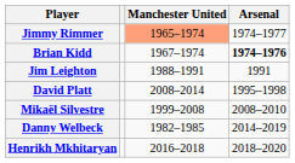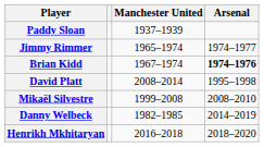 <table class="wikitable plainrowheaders">
 <tr>
 <th scope="col">Player</th>
 <th scope="col"></th>
 <th scope="col">Manchester United</th>
 <th scope="col">Arsenal</th>
 </tr>
 <tr>
+<th scope="row"> <a href='#'>Paddy Sloan</a></th>
+<td></td>
+<td style="text-align:center">1937–1939</td>
+<td style="text-align:center"></td>
+</tr>
+<tr>
 <th scope="row"> <a href='#'>Jimmy Rimmer</a></th>
 <td></td>
-<td style="background: lightsalmon; text-align:center">1965–1974</td>
+<td style="text-align:center">1965–1974</td>
 <td style="text-align:center">1974–1977</td>
 </tr>
 <tr>
 <th scope="row"> <a href='#'>Brian Kidd</a></th>
 <td></td>
 <td style="text-align:center">1967–1974</td>
 <td style="text-align:center"><strong>1974–1976</strong></td>
-</tr>
-<tr>
-<th scope="row"> <a href='#'>Jim Leighton</a></th>
-<td></td>
-<td style="text-align:center">1988–1991</td>
-<td style="text-align:center">1991</td>
 </tr>
 <tr>
 <th scope="row"> <a href='#'>David Platt</a></th>
 <td></td>
 <td style="text-align:center">2008–2014</td>
 <td style="text-align:center">1995–1998</td>
 </tr>
 <tr>
 <th scope="row"> <a href='#'>Mikaël Silvestre</a></th>
 <td></td>
 <td style="text-align:center">1999–2008</td>
 <td style="text-align:center">2008–2010</td>
 </tr>
 <tr>
 <th scope="row"> <a href='#'>Danny Welbeck</a></th>
 <td></td>
 <td style="text-align:center">1982–1985</td>
 <td style="text-align:center">2014–2019</td>
 </tr>
 <tr>
 <th scope="row"> <a href='#'>Henrikh Mkhitaryan</a></th>
 <td></td>
 <td style="text-align:center">2016–2018</td>
 <td style="text-align:center">2018–2020</td>
 </tr>
 </table>
